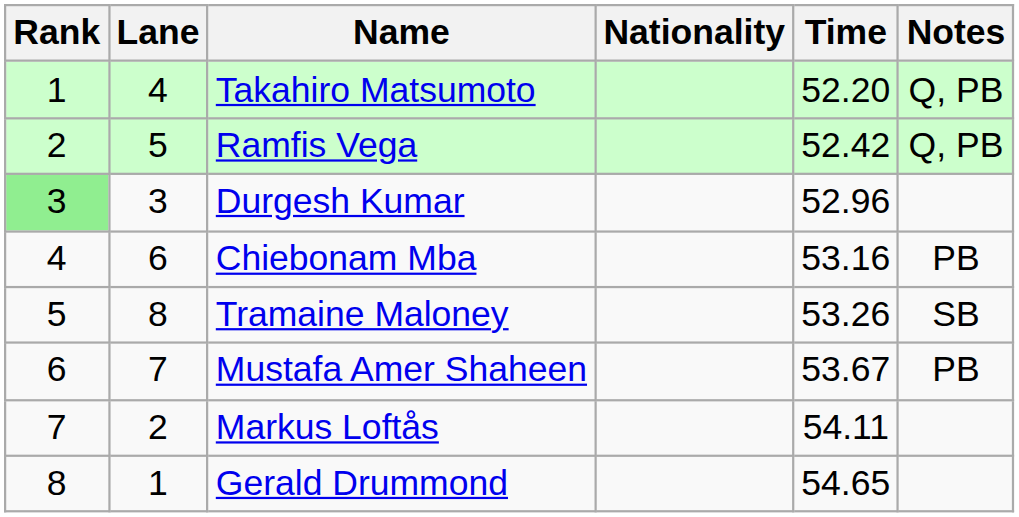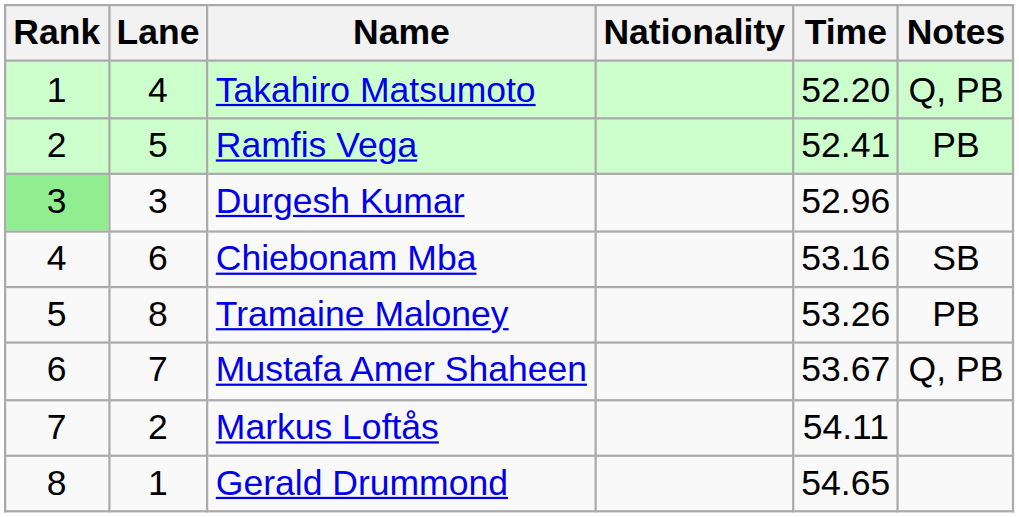 <table class="wikitable sortable" style="text-align:center">
 <tr>
 <th>Rank</th>
 <th>Lane</th>
 <th>Name</th>
 <th>Nationality</th>
 <th>Time</th>
 <th>Notes</th>
 </tr>
 <tr bgcolor=ccffcc>
 <td align=center>1</td>
 <td align=center>4</td>
 <td align=left><a href='#'>Takahiro Matsumoto</a></td>
 <td align=left></td>
 <td>52.20</td>
 <td>Q, PB</td>
 </tr>
 <tr bgcolor=ccffcc>
 <td align=center>2</td>
 <td align=center>5</td>
 <td align=left><a href='#'>Ramfis Vega</a></td>
 <td align=left></td>
-<td>52.42</td>
-<td>Q, PB</td>
+<td>52.41</td>
+<td>PB</td>
 </tr>
 <tr>
 <td align=center style="background: lightgreen;">3</td>
 <td align=center>3</td>
 <td align=left><a href='#'>Durgesh Kumar</a></td>
 <td align=left></td>
 <td>52.96</td>
 <td></td>
 </tr>
 <tr>
 <td align=center>4</td>
 <td align=center>6</td>
 <td align=left><a href='#'>Chiebonam Mba</a></td>
 <td align=left></td>
 <td>53.16</td>
-<td>PB</td>
+<td>SB</td>
 </tr>
 <tr>
 <td align=center>5</td>
 <td align=center>8</td>
 <td align=left><a href='#'>Tramaine Maloney</a></td>
 <td align=left></td>
 <td>53.26</td>
-<td>SB</td>
+<td>PB</td>
 </tr>
 <tr>
 <td align=center>6</td>
 <td align=center>7</td>
 <td align=left><a href='#'>Mustafa Amer Shaheen</a></td>
 <td align=left></td>
 <td>53.67</td>
-<td>PB</td>
+<td>Q, PB</td>
 </tr>
 <tr>
 <td align=center>7</td>
 <td align=center>2</td>
 <td align=left><a href='#'>Markus Loftås</a></td>
 <td align=left></td>
 <td>54.11</td>
 <td></td>
 </tr>
 <tr>
 <td align=center>8</td>
 <td align=center>1</td>
 <td align=left><a href='#'>Gerald Drummond</a></td>
 <td align=left></td>
 <td>54.65</td>
 <td></td>
 </tr>
 </table>
